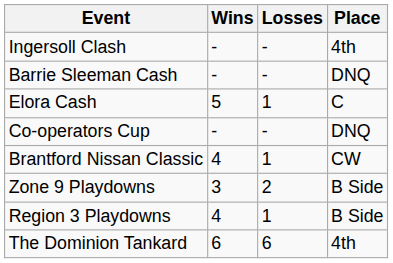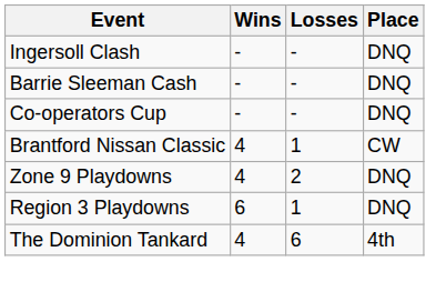 <table class="wikitable">
 <tr>
 <th>Event</th>
 <th>Wins</th>
 <th>Losses</th>
 <th>Place</th>
 </tr>
 <tr>
 <td>Ingersoll Clash</td>
 <td>-</td>
 <td>-</td>
-<td>4th</td>
+<td>DNQ</td>
 </tr>
 <tr>
 <td>Barrie Sleeman Cash</td>
 <td>-</td>
 <td>-</td>
 <td>DNQ</td>
-</tr>
-<tr>
-<td>Elora Cash</td>
-<td>5</td>
-<td>1</td>
-<td>C</td>
 </tr>
 <tr>
 <td>Co-operators Cup</td>
 <td>-</td>
 <td>-</td>
 <td>DNQ</td>
 </tr>
 <tr>
 <td>Brantford Nissan Classic</td>
 <td>4</td>
 <td>1</td>
 <td>CW</td>
 </tr>
 <tr>
 <td>Zone 9 Playdowns</td>
-<td>3</td>
+<td>4</td>
 <td>2</td>
-<td>B Side</td>
+<td>DNQ</td>
 </tr>
 <tr>
 <td>Region 3 Playdowns</td>
-<td>4</td>
+<td>6</td>
 <td>1</td>
-<td>B Side</td>
+<td>DNQ</td>
 </tr>
 <tr>
 <td>The Dominion Tankard</td>
-<td>6</td>
+<td>4</td>
 <td>6</td>
 <td>4th</td>
 </tr>
 </table>
